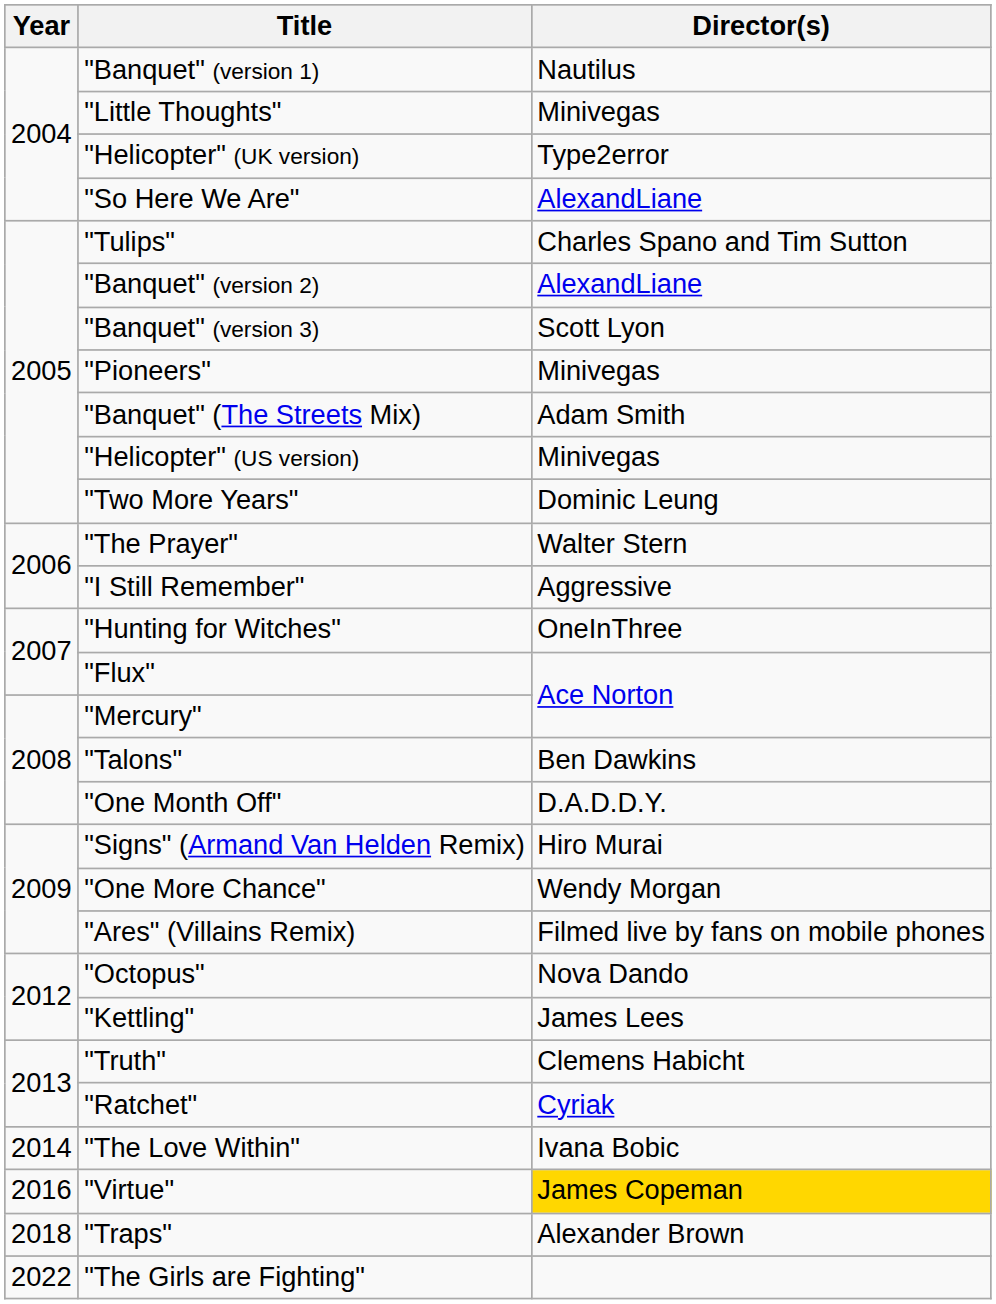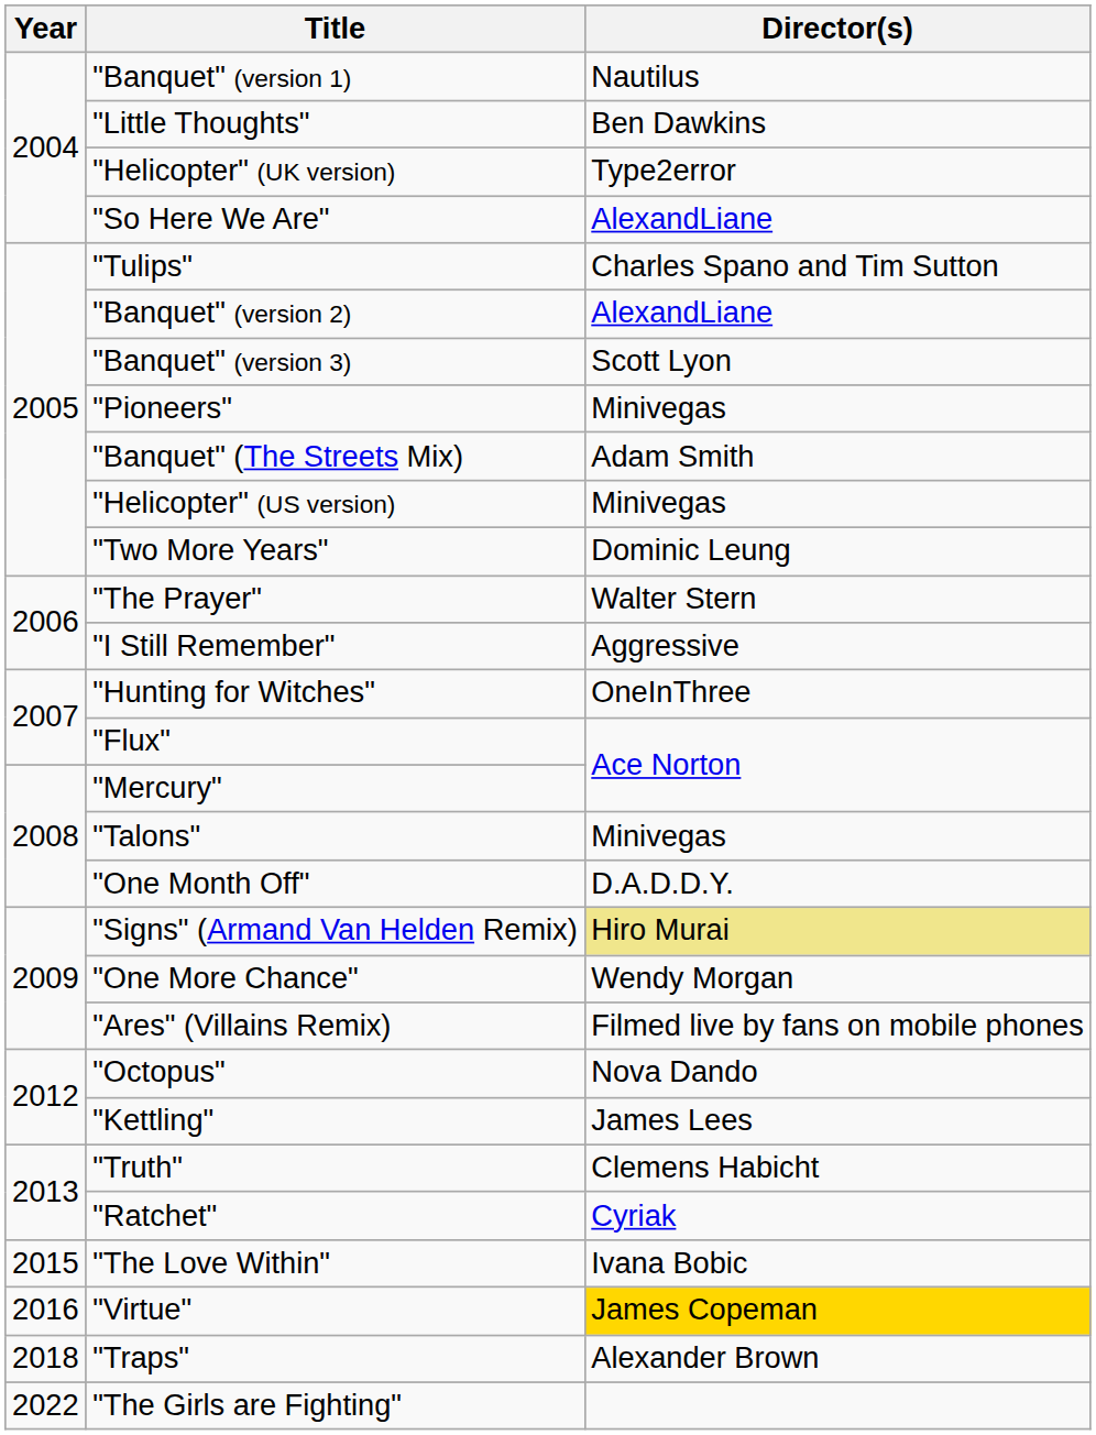 <table class="wikitable">
 <tr>
 <th>Year</th>
 <th>Title</th>
 <th>Director(s)</th>
 </tr>
 <tr>
 <td rowspan="4">2004</td>
 <td>"Banquet" <small>(version 1)</small></td>
 <td>Nautilus</td>
 </tr>
 <tr>
 <td>"Little Thoughts"</td>
-<td>Minivegas</td>
+<td>Ben Dawkins</td>
 </tr>
 <tr>
 <td>"Helicopter" <small>(UK version)</small></td>
 <td>Type2error</td>
 </tr>
 <tr>
 <td>"So Here We Are"</td>
 <td><a href='#'>AlexandLiane</a></td>
 </tr>
 <tr>
 <td rowspan="7">2005</td>
 <td>"Tulips"</td>
 <td>Charles Spano and Tim Sutton</td>
 </tr>
 <tr>
 <td>"Banquet" <small>(version 2)</small></td>
 <td><a href='#'>AlexandLiane</a></td>
 </tr>
 <tr>
 <td>"Banquet" <small>(version 3)</small></td>
 <td>Scott Lyon</td>
 </tr>
 <tr>
 <td>"Pioneers"</td>
 <td>Minivegas</td>
 </tr>
 <tr>
 <td>"Banquet" (<a href='#'>The Streets</a> Mix)</td>
 <td>Adam Smith</td>
 </tr>
 <tr>
 <td>"Helicopter" <small>(US version)</small></td>
 <td>Minivegas</td>
 </tr>
 <tr>
 <td>"Two More Years"</td>
 <td>Dominic Leung</td>
 </tr>
 <tr>
 <td rowspan="2">2006</td>
 <td>"The Prayer"</td>
 <td>Walter Stern</td>
 </tr>
 <tr>
 <td>"I Still Remember"</td>
 <td>Aggressive</td>
 </tr>
 <tr>
 <td rowspan="2">2007</td>
 <td>"Hunting for Witches"</td>
 <td>OneInThree</td>
 </tr>
 <tr>
 <td>"Flux"</td>
 <td rowspan="2"><a href='#'>Ace Norton</a></td>
 </tr>
 <tr>
 <td rowspan="3">2008</td>
 <td>"Mercury"</td>
 </tr>
 <tr>
 <td>"Talons"</td>
-<td>Ben Dawkins</td>
+<td>Minivegas</td>
 </tr>
 <tr>
 <td>"One Month Off"</td>
 <td>D.A.D.D.Y.</td>
 </tr>
 <tr>
 <td rowspan="3">2009</td>
 <td>"Signs" (<a href='#'>Armand Van Helden</a> Remix)</td>
-<td>Hiro Murai</td>
+<td style="background: khaki;">Hiro Murai</td>
 </tr>
 <tr>
 <td>"One More Chance"</td>
 <td>Wendy Morgan</td>
 </tr>
 <tr>
 <td>"Ares" (Villains Remix)</td>
 <td>Filmed live by fans on mobile phones</td>
 </tr>
 <tr>
 <td rowspan="2">2012</td>
 <td>"Octopus"</td>
 <td>Nova Dando</td>
 </tr>
 <tr>
 <td>"Kettling"</td>
 <td>James Lees</td>
 </tr>
 <tr>
 <td rowspan="2">2013</td>
 <td>"Truth"</td>
 <td>Clemens Habicht</td>
 </tr>
 <tr>
 <td>"Ratchet"</td>
 <td><a href='#'>Cyriak</a></td>
 </tr>
 <tr>
-<td>2014</td>
+<td>2015</td>
 <td>"The Love Within"</td>
 <td>Ivana Bobic</td>
 </tr>
 <tr>
 <td>2016</td>
 <td>"Virtue"</td>
 <td style="background: gold;">James Copeman</td>
 </tr>
 <tr>
 <td>2018</td>
 <td>"Traps"</td>
 <td>Alexander Brown</td>
 </tr>
 <tr>
 <td>2022</td>
 <td>"The Girls are Fighting"</td>
 </tr>
 </table>
